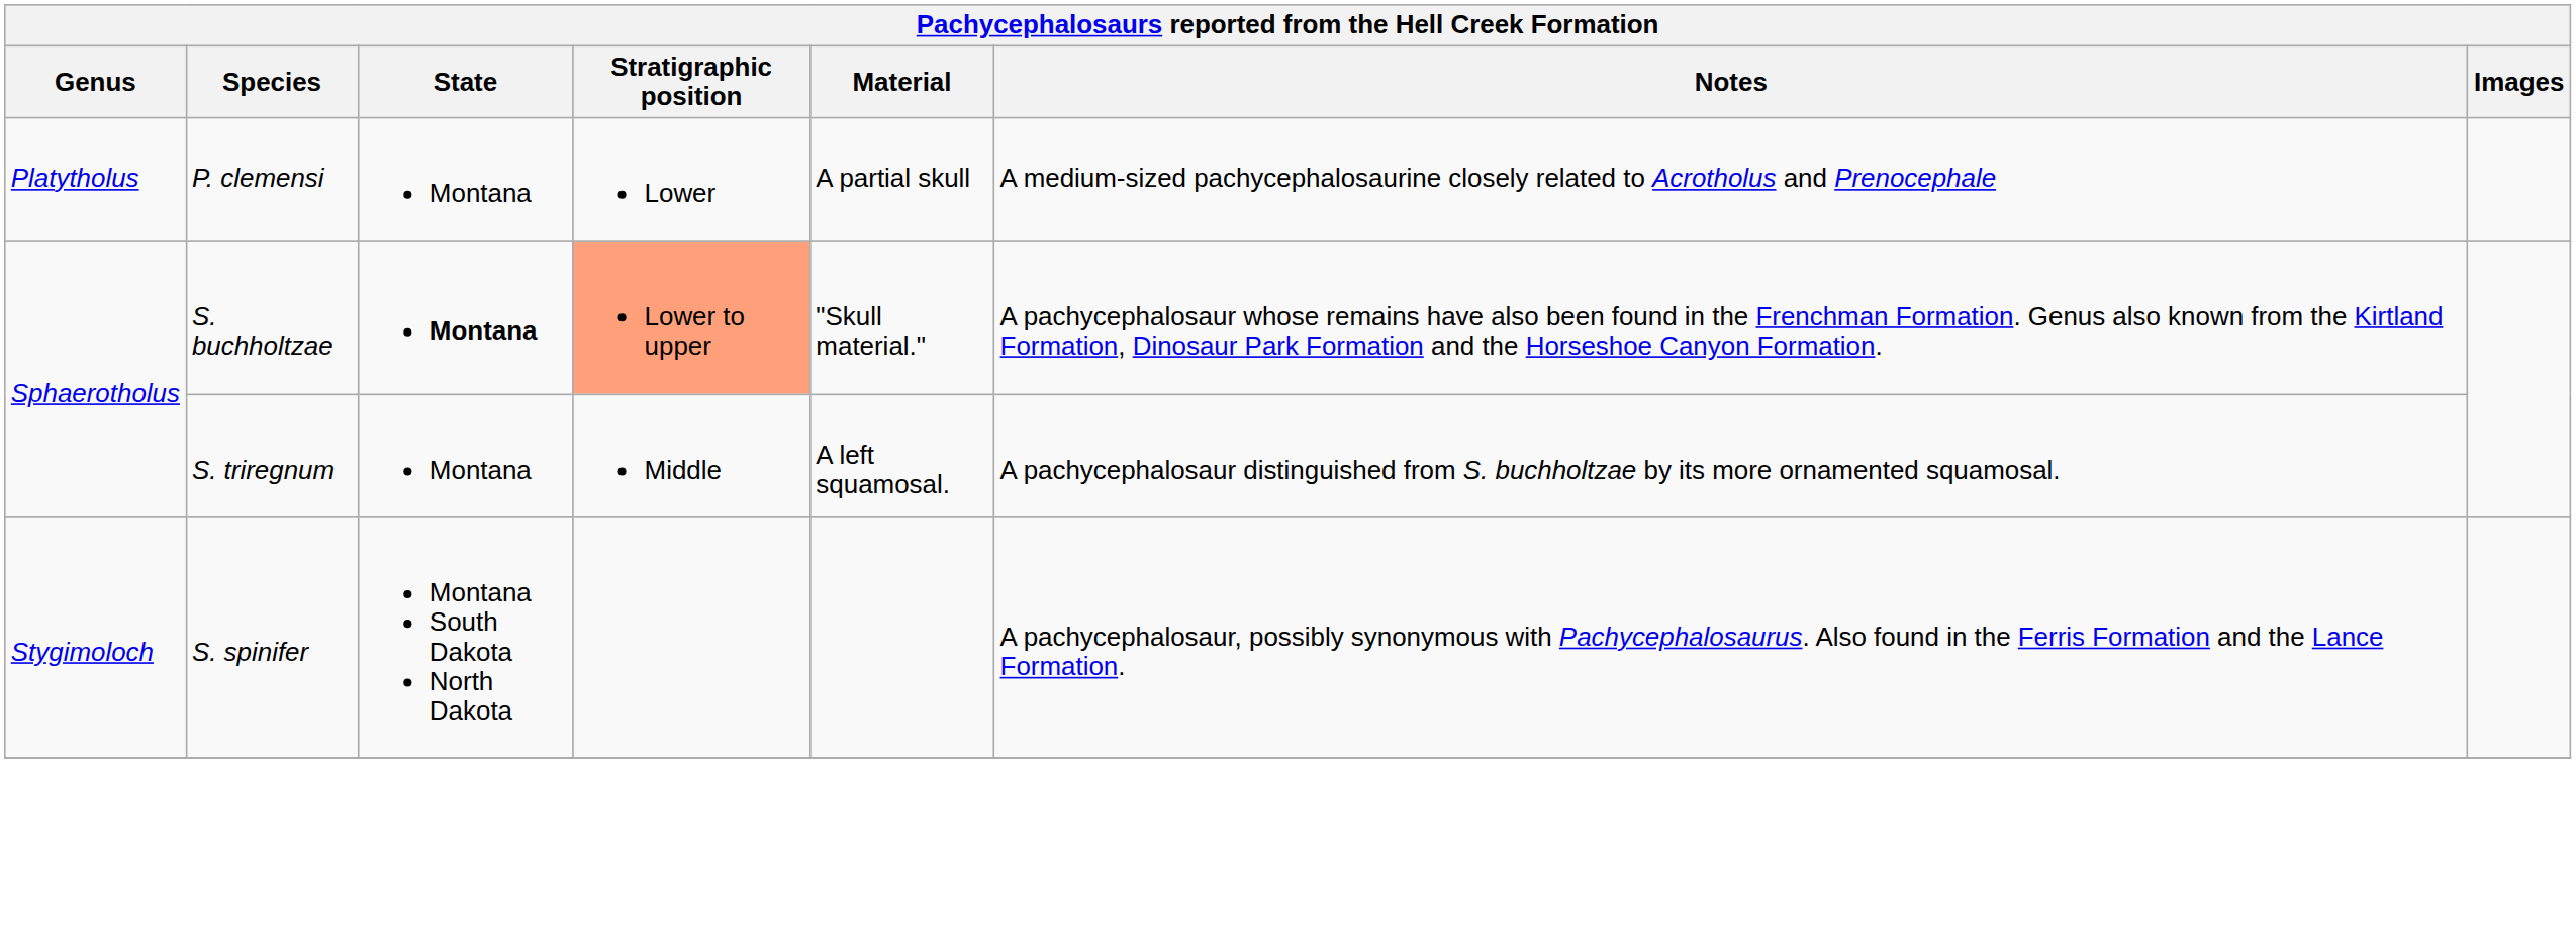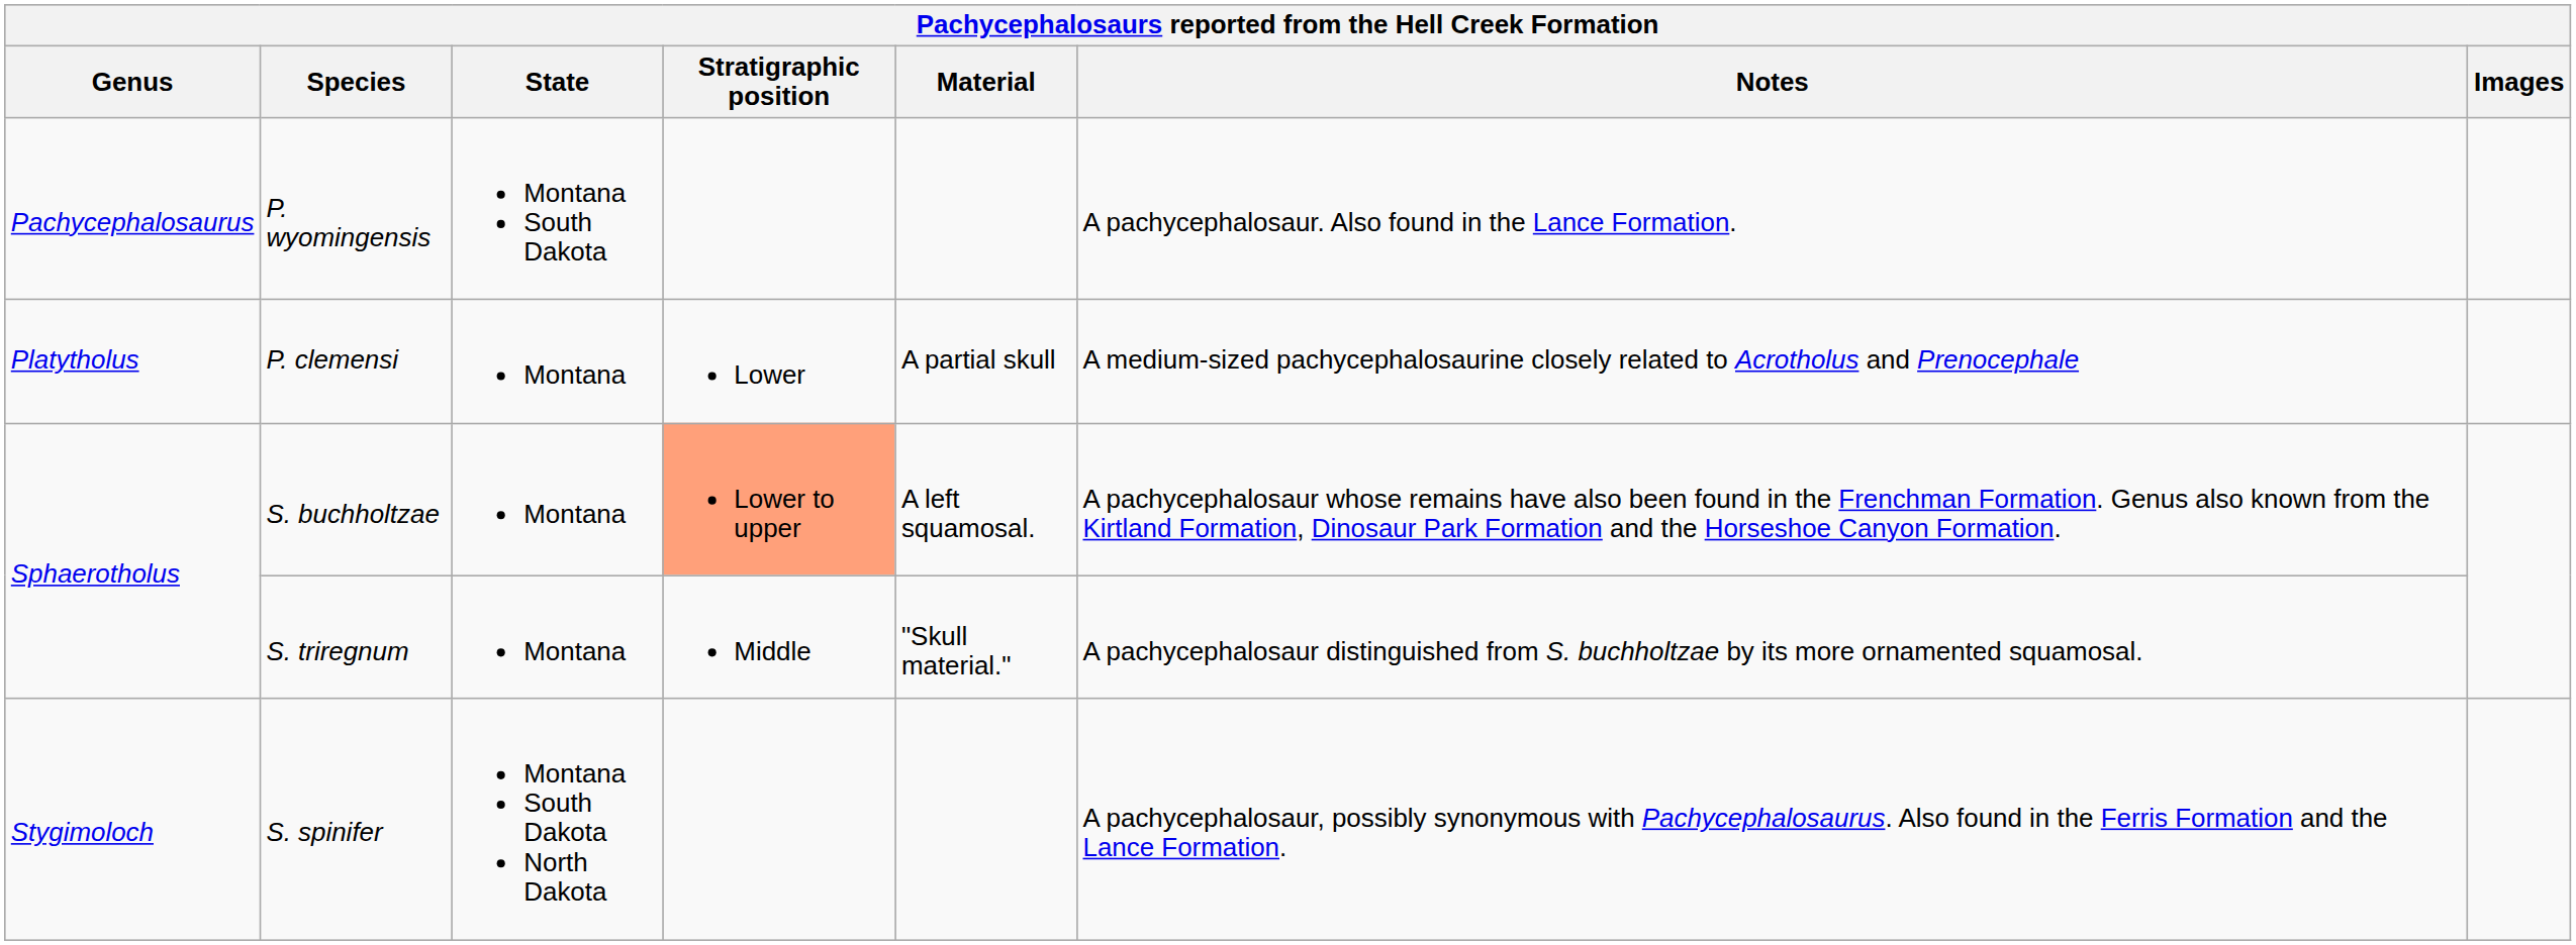 <table class="wikitable sortable mw-collapsible">
 <tr>
 <th colspan="7" style="text-align:center;"><strong><a href='#'>Pachycephalosaurs</a> reported from the Hell Creek Formation</strong></th>
 </tr>
 <tr>
 <th>Genus</th>
 <th>Species</th>
 <th>State</th>
 <th>Stratigraphic position</th>
 <th>Material</th>
 <th>Notes</th>
 <th>Images</th>
 </tr>
 <tr>
+<td><br><em><a href='#'>Pachycephalosaurus</a></em></td>
+<td><br><em>P. wyomingensis</em></td>
+<td><br><ul><li>Montana</li><li>South Dakota</li></ul></td>
+<td></td>
+<td></td>
+<td><br>A pachycephalosaur. Also found in the <a href='#'>Lance Formation</a>.</td>
+<td><br></td>
+</tr>
+<tr>
 <td><em><a href='#'>Platytholus</a></em></td>
 <td><em>P. clemensi</em></td>
 <td><br><ul><li>Montana</li></ul></td>
 <td><br><ul><li>Lower</li></ul></td>
 <td>A partial skull</td>
 <td>A medium-sized pachycephalosaurine closely related to <em><a href='#'>Acrotholus</a></em> and <em><a href='#'>Prenocephale</a></em></td>
 <td><br></td>
 </tr>
 <tr>
 <td rowspan=2><br><em><a href='#'>Sphaerotholus</a></em></td>
 <td><br><em>S. buchholtzae</em></td>
-<td><strong><br><ul><li>Montana</li></ul></strong></td>
+<td><br><ul><li>Montana</li></ul></td>
 <td style="background: lightsalmon;"><br><ul><li>Lower to upper</li></ul></td>
-<td><br>"Skull material."</td>
+<td><br>A left squamosal.</td>
 <td><br>A pachycephalosaur whose remains have also been found in the <a href='#'>Frenchman Formation</a>. Genus also known from the <a href='#'>Kirtland Formation</a>, <a href='#'>Dinosaur Park Formation</a> and the <a href='#'>Horseshoe Canyon Formation</a>.</td>
 <td rowspan=2><br></td>
 </tr>
 <tr>
 <td><br><em>S. triregnum</em></td>
 <td><br><ul><li>Montana</li></ul></td>
 <td><br><ul><li>Middle</li></ul></td>
-<td><br>A left squamosal.</td>
+<td><br>"Skull material."</td>
 <td><br>A pachycephalosaur distinguished from <em>S. buchholtzae</em> by its more ornamented squamosal.</td>
 </tr>
 <tr>
 <td><br><em><a href='#'>Stygimoloch</a></em></td>
 <td><br><em>S. spinifer</em></td>
 <td><br><ul><li>Montana</li><li>South Dakota</li><li>North Dakota</li></ul></td>
 <td></td>
 <td></td>
 <td><br>A pachycephalosaur, possibly synonymous with <em><a href='#'>Pachycephalosaurus</a></em>. Also found in the <a href='#'>Ferris Formation</a> and the <a href='#'>Lance Formation</a>.</td>
 <td><br></td>
 </tr>
 <tr>
 </tr>
 </table>
